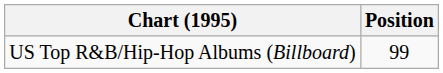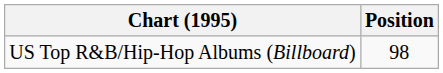 <table class="wikitable plainrowheaders">
 <tr>
 <th>Chart (1995)</th>
 <th>Position</th>
 </tr>
 <tr>
 <td>US Top R&B/Hip-Hop Albums (<em>Billboard</em>)</td>
-<td style="text-align:center">99</td>
+<td style="text-align:center">98</td>
 </tr>
 </table>
